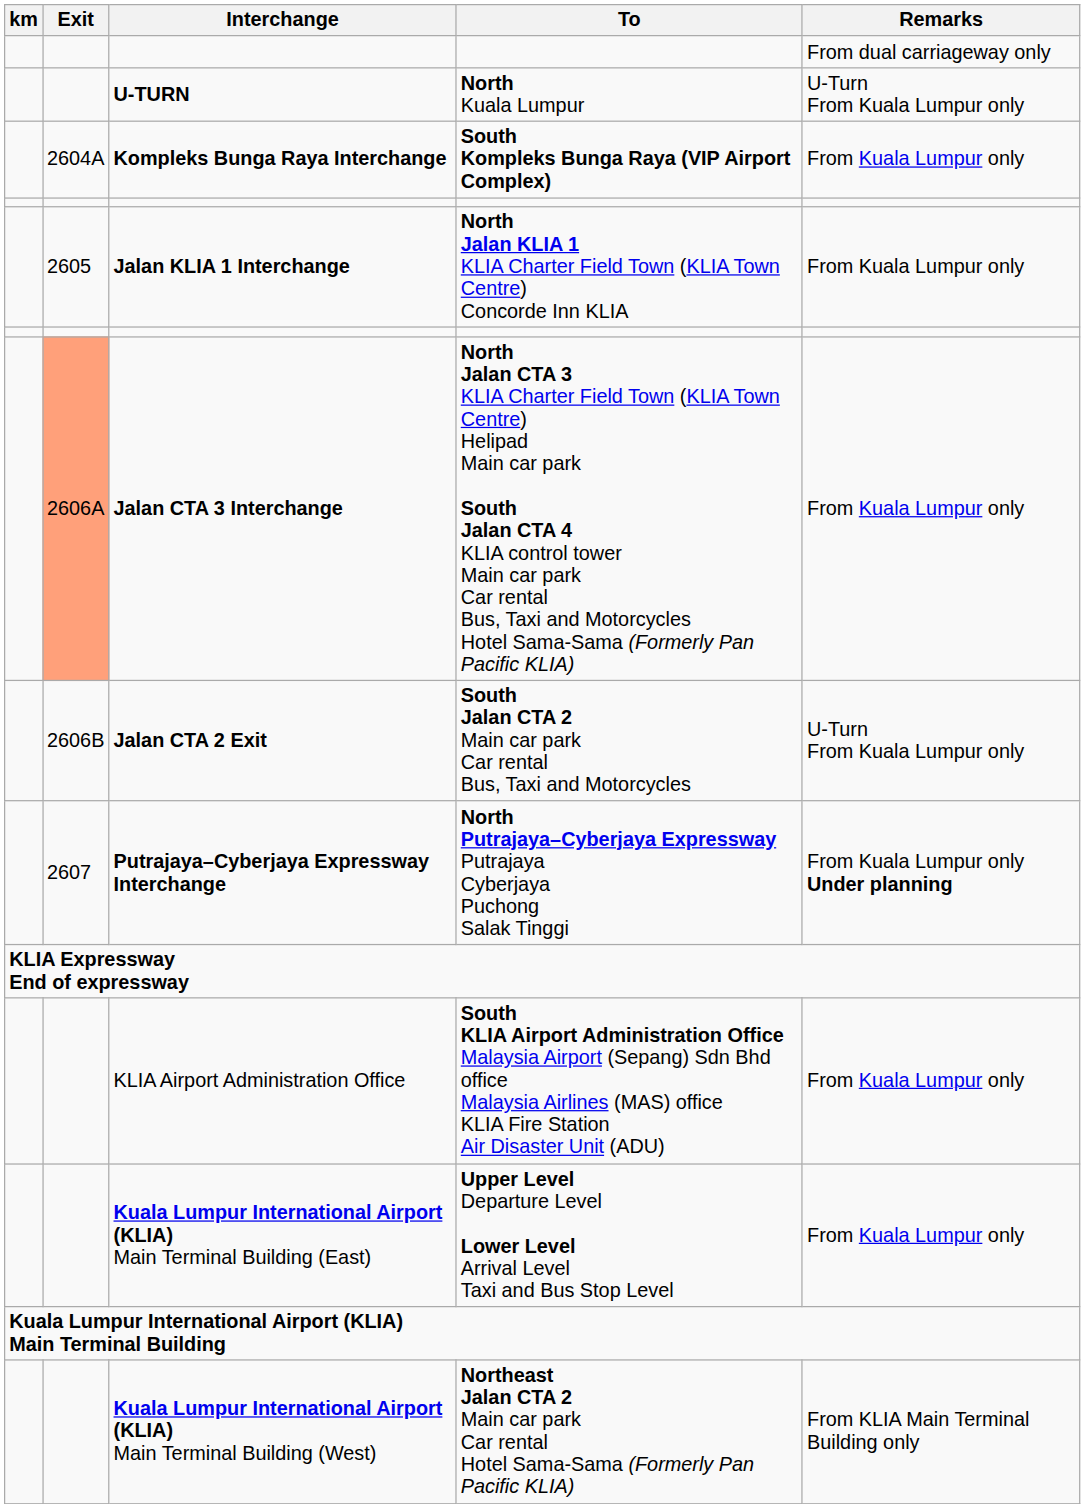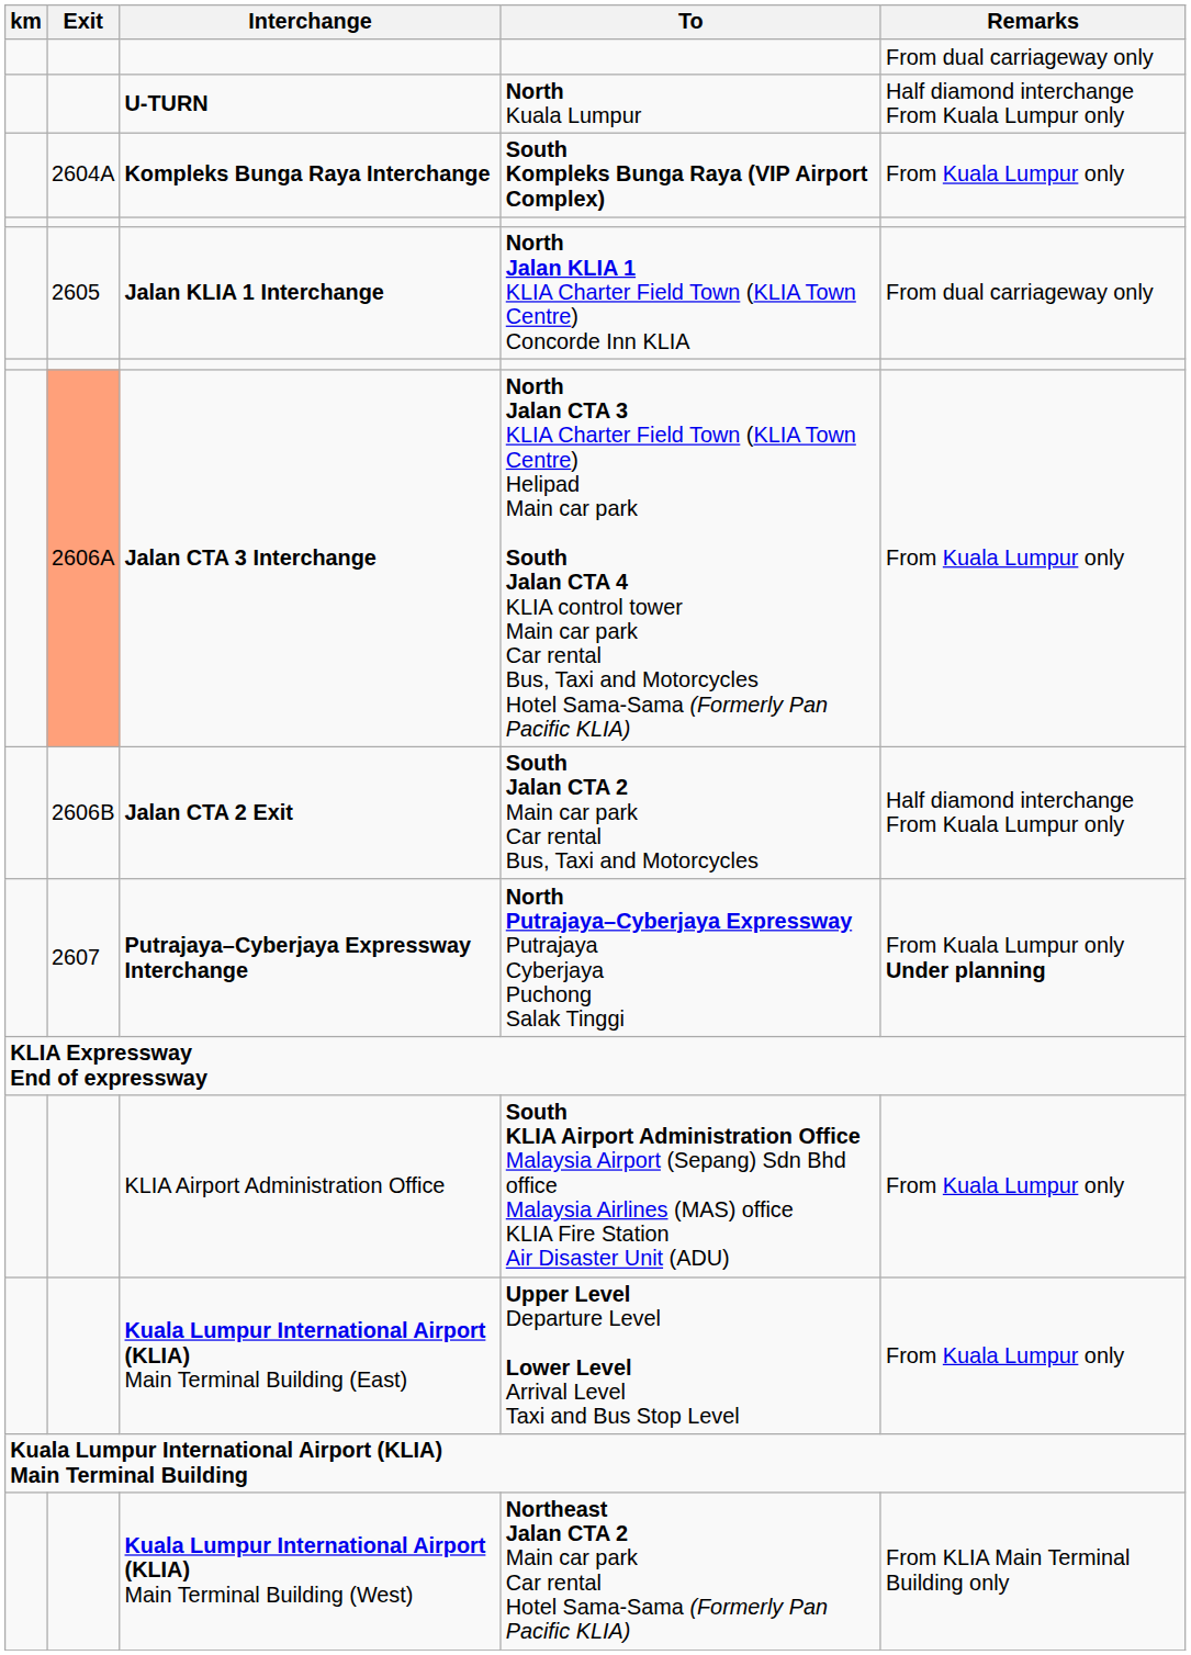 <table class="wikitable">
 <tr>
 <th>km</th>
 <th>Exit</th>
 <th>Interchange</th>
 <th>To</th>
 <th>Remarks</th>
 </tr>
 <tr>
 <td></td>
 <td></td>
 <td></td>
 <td></td>
 <td>From dual carriageway only</td>
 </tr>
 <tr>
 <td></td>
 <td></td>
 <td><strong>U-TURN</strong></td>
 <td><strong>North</strong><br>  Kuala Lumpur</td>
-<td>U-Turn<br>From Kuala Lumpur only</td>
+<td>Half diamond interchange<br>From Kuala Lumpur only</td>
 </tr>
 <tr>
 <td></td>
 <td>2604A</td>
 <td><strong>Kompleks Bunga Raya Interchange</strong></td>
 <td><strong>South </strong><br><strong>Kompleks Bunga Raya (VIP Airport Complex)</strong></td>
 <td>From <a href='#'>Kuala Lumpur</a> only</td>
 </tr>
 <tr>
 <td></td>
 <td></td>
 <td></td>
 <td></td>
 <td></td>
 </tr>
 <tr>
 <td></td>
 <td>2605</td>
 <td><strong>Jalan KLIA 1 Interchange</strong></td>
 <td><strong>North</strong><br> <strong><a href='#'>Jalan KLIA 1</a></strong><br><a href='#'>KLIA Charter Field Town</a> (<a href='#'>KLIA Town Centre</a>)<br>Concorde Inn KLIA</td>
-<td>From Kuala Lumpur only</td>
+<td>From dual carriageway only</td>
 </tr>
 <tr>
 <td></td>
 <td></td>
 <td></td>
 <td></td>
 <td></td>
 </tr>
 <tr>
 <td></td>
 <td style="background: lightsalmon;">2606A</td>
 <td><strong>Jalan CTA 3 Interchange</strong></td>
 <td><strong>North</strong><br><strong>Jalan CTA 3</strong><br><a href='#'>KLIA Charter Field Town</a> (<a href='#'>KLIA Town Centre</a>)<br>Helipad<br> Main car park<br><br><strong>South</strong><br><strong>Jalan CTA 4</strong><br>KLIA control tower<br> Main car park<br>Car rental<br> Bus, Taxi and Motorcycles<br>Hotel Sama-Sama <em>(Formerly Pan Pacific KLIA)</em></td>
 <td>From <a href='#'>Kuala Lumpur</a> only</td>
 </tr>
 <tr>
 <td></td>
 <td>2606B</td>
 <td><strong>Jalan CTA 2 Exit</strong></td>
 <td><strong>South</strong><br><strong>Jalan CTA 2</strong><br> Main car park<br>Car rental<br> Bus, Taxi and Motorcycles</td>
-<td>U-Turn<br>From Kuala Lumpur only</td>
+<td>Half diamond interchange<br>From Kuala Lumpur only</td>
 </tr>
 <tr>
 <td></td>
 <td>2607</td>
 <td><strong>Putrajaya–Cyberjaya Expressway Interchange</strong></td>
 <td><strong>North</strong><br> <strong><a href='#'>Putrajaya–Cyberjaya Expressway</a></strong><br>Putrajaya<br>Cyberjaya<br>Puchong<br>Salak Tinggi</td>
 <td>From Kuala Lumpur only<br><strong>Under planning</strong></td>
 </tr>
 <tr>
 <td style="width:600px" colspan="6" style="text-align:center; background:blue;"><strong><span> KLIA Expressway <br>End of expressway</span></strong></td>
 </tr>
 <tr>
 <td></td>
 <td></td>
 <td>KLIA Airport Administration Office</td>
 <td><strong>South</strong><br><strong>KLIA Airport Administration Office</strong><br><a href='#'>Malaysia Airport</a> (Sepang) Sdn Bhd office<br><a href='#'>Malaysia Airlines</a> (MAS) office<br>KLIA Fire Station<br><a href='#'>Air Disaster Unit</a> (ADU)</td>
 <td>From <a href='#'>Kuala Lumpur</a> only</td>
 </tr>
 <tr>
 <td></td>
 <td></td>
 <td><strong><a href='#'>Kuala Lumpur International Airport</a> (KLIA)</strong> <br>Main Terminal Building (East)</td>
 <td><strong>Upper Level</strong><br>Departure Level<br><br><strong>Lower Level</strong><br>Arrival Level<br>Taxi and Bus Stop Level</td>
 <td>From <a href='#'>Kuala Lumpur</a> only</td>
 </tr>
 <tr>
 <td style="width:600px" colspan="6" style="text-align:center; background:blue;"><strong><span>Kuala Lumpur International Airport (KLIA) <br>Main Terminal Building</span></strong></td>
 </tr>
 <tr>
 <td></td>
 <td></td>
 <td><strong><a href='#'>Kuala Lumpur International Airport</a> (KLIA)</strong> <br>Main Terminal Building (West)</td>
 <td><strong>Northeast</strong><br><strong>Jalan CTA 2</strong><br> Main car park<br>Car rental<br>Hotel Sama-Sama <em>(Formerly Pan Pacific KLIA)</em></td>
 <td>From KLIA Main Terminal Building only</td>
 </tr>
 </table>
